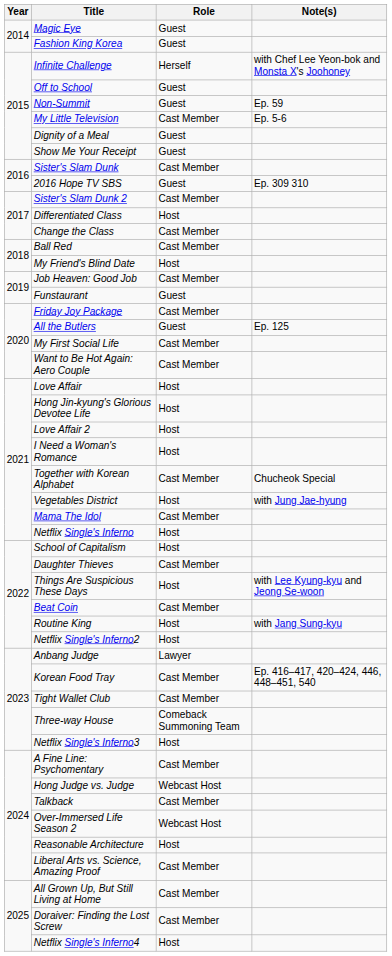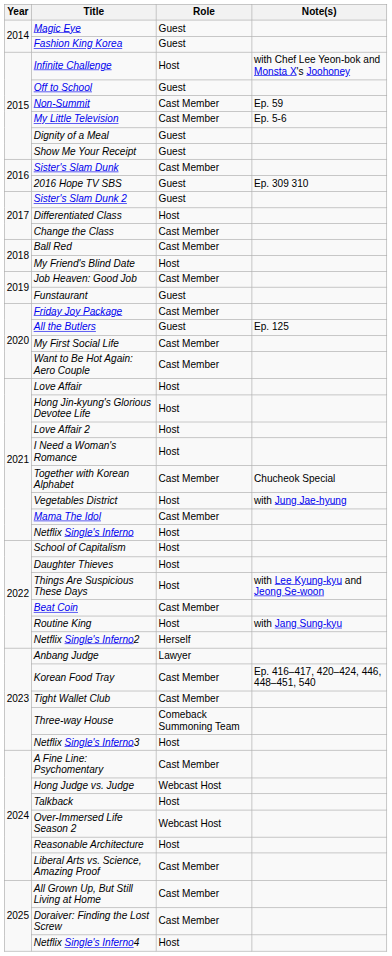 <table class="wikitable">
 <tr>
 <th>Year</th>
 <th>Title</th>
 <th>Role</th>
 <th>Note(s)</th>
 </tr>
 <tr>
 <td rowspan='2'>2014</td>
 <td><em><a href='#'>Magic Eye</a></em></td>
 <td>Guest</td>
 <td></td>
 </tr>
 <tr>
 <td><em><a href='#'>Fashion King Korea</a></em></td>
 <td>Guest</td>
 <td></td>
 </tr>
 <tr>
 <td rowspan='6'>2015</td>
 <td><em><a href='#'>Infinite Challenge</a></em></td>
-<td>Herself</td>
+<td>Host</td>
 <td>with Chef Lee Yeon-bok and <a href='#'>Monsta X</a>'s <a href='#'>Joohoney</a></td>
 </tr>
 <tr>
 <td><em><a href='#'>Off to School</a></em></td>
 <td>Guest</td>
 <td></td>
 </tr>
 <tr>
 <td><em><a href='#'>Non-Summit</a></em></td>
-<td>Guest</td>
+<td>Cast Member</td>
 <td>Ep. 59</td>
 </tr>
 <tr>
 <td><em><a href='#'>My Little Television</a></em></td>
 <td>Cast Member</td>
 <td>Ep. 5-6</td>
 </tr>
 <tr>
 <td><em>Dignity of a Meal</em></td>
 <td>Guest</td>
 <td></td>
 </tr>
 <tr>
 <td><em>Show Me Your Receipt</em></td>
 <td>Guest</td>
 <td></td>
 </tr>
 <tr>
 <td rowspan='2'>2016</td>
 <td><em><a href='#'>Sister's Slam Dunk</a></em></td>
 <td>Cast Member</td>
 <td></td>
 </tr>
 <tr>
 <td><em>2016 Hope TV SBS</em></td>
 <td>Guest</td>
 <td>Ep. 309 310</td>
 </tr>
 <tr>
 <td rowspan="3">2017</td>
 <td><em><a href='#'>Sister's Slam Dunk 2</a></em></td>
-<td>Cast Member</td>
+<td>Guest</td>
 <td></td>
 </tr>
 <tr>
 <td><em>Differentiated Class</em></td>
 <td>Host</td>
 <td></td>
 </tr>
 <tr>
 <td><em>Change the Class</em></td>
 <td>Cast Member</td>
 <td></td>
 </tr>
 <tr>
 <td rowspan="2">2018</td>
 <td><em>Ball Red</em></td>
 <td>Cast Member</td>
 <td></td>
 </tr>
 <tr>
 <td><em>My Friend's Blind Date</em></td>
 <td>Host</td>
 <td></td>
 </tr>
 <tr>
 <td rowspan="2">2019</td>
 <td><em>Job Heaven: Good Job</em></td>
 <td>Cast Member</td>
 <td></td>
 </tr>
 <tr>
 <td><em>Funstaurant</em></td>
 <td>Guest</td>
 <td></td>
 </tr>
 <tr>
 <td rowspan='4'>2020</td>
 <td><em><a href='#'>Friday Joy Package</a></em></td>
 <td>Cast Member</td>
 <td></td>
 </tr>
 <tr>
 <td><em><a href='#'>All the Butlers</a></em></td>
 <td>Guest</td>
 <td>Ep. 125</td>
 </tr>
 <tr>
 <td><em>My First Social Life</em></td>
 <td>Cast Member</td>
 <td></td>
 </tr>
 <tr>
 <td><em>Want to Be Hot Again: Aero Couple</em></td>
 <td>Cast Member</td>
 <td></td>
 </tr>
 <tr>
 <td rowspan="8">2021</td>
 <td><em>Love Affair</em></td>
 <td>Host</td>
 <td></td>
 </tr>
 <tr>
 <td><em>Hong Jin-kyung's Glorious Devotee Life</em></td>
 <td>Host</td>
 <td></td>
 </tr>
 <tr>
 <td><em>Love Affair 2</em></td>
 <td>Host</td>
 <td></td>
 </tr>
 <tr>
 <td><em>I Need a Woman's Romance</em></td>
 <td>Host</td>
 <td></td>
 </tr>
 <tr>
 <td><em>Together with Korean Alphabet</em> </td>
 <td>Cast Member</td>
 <td>Chucheok Special</td>
 </tr>
 <tr>
 <td><em>Vegetables District</em></td>
 <td>Host</td>
 <td>with <a href='#'>Jung Jae-hyung</a></td>
 </tr>
 <tr>
 <td><em><a href='#'>Mama The Idol</a></em></td>
 <td>Cast Member</td>
 <td></td>
 </tr>
 <tr>
 <td><em>Netflix <a href='#'>Single's Inferno</a></em></td>
 <td>Host</td>
 <td></td>
 </tr>
 <tr>
 <td rowspan="6">2022</td>
 <td><em>School of Capitalism</em></td>
 <td>Host</td>
 <td></td>
 </tr>
 <tr>
 <td><em>Daughter Thieves</em></td>
-<td>Cast Member</td>
+<td>Host</td>
 <td></td>
 </tr>
 <tr>
 <td><em>Things Are Suspicious These Days</em></td>
 <td>Host</td>
 <td>with <a href='#'>Lee Kyung-kyu</a> and <a href='#'>Jeong Se-woon</a></td>
 </tr>
 <tr>
 <td><em><a href='#'>Beat Coin</a></em></td>
 <td>Cast Member</td>
 <td></td>
 </tr>
 <tr>
 <td><em>Routine King</em></td>
 <td>Host</td>
 <td>with <a href='#'>Jang Sung-kyu</a></td>
 </tr>
 <tr>
 <td><em>Netflix <a href='#'>Single's Inferno</a>2</em></td>
-<td>Host</td>
+<td>Herself</td>
 <td></td>
 </tr>
 <tr>
 <td rowspan="5">2023</td>
 <td><em>Anbang Judge</em></td>
 <td>Lawyer</td>
 <td></td>
 </tr>
 <tr>
 <td><em>Korean Food Tray</em></td>
 <td>Cast Member</td>
 <td>Ep. 416–417, 420–424, 446, 448–451, 540</td>
 </tr>
 <tr>
 <td><em>Tight Wallet Club</em></td>
 <td>Cast Member</td>
 <td></td>
 </tr>
 <tr>
 <td><em>Three-way House</em></td>
 <td>Comeback Summoning Team</td>
 <td></td>
 </tr>
 <tr>
 <td><em>Netflix <a href='#'>Single's Inferno</a>3</em></td>
 <td>Host</td>
 <td></td>
 </tr>
 <tr>
 <td rowspan="6">2024</td>
 <td><em>A Fine Line: Psychomentary</em></td>
 <td>Cast Member</td>
 <td></td>
 </tr>
 <tr>
 <td><em>Hong Judge vs. Judge</em></td>
 <td>Webcast Host</td>
 <td></td>
 </tr>
 <tr>
 <td><em>Talkback</em></td>
-<td>Cast Member</td>
+<td>Host</td>
 <td></td>
 </tr>
 <tr>
 <td><em>Over-Immersed Life Season 2</em></td>
 <td>Webcast Host</td>
 <td></td>
 </tr>
 <tr>
 <td><em>Reasonable Architecture</em></td>
 <td>Host</td>
 <td></td>
 </tr>
 <tr>
 <td><em>Liberal Arts vs. Science, Amazing Proof</em></td>
 <td>Cast Member</td>
 <td></td>
 </tr>
 <tr>
 <td rowspan="3">2025</td>
 <td><em>All Grown Up, But Still Living at Home</em></td>
 <td>Cast Member</td>
 <td></td>
 </tr>
 <tr>
 <td><em>Doraiver: Finding the Lost Screw</em></td>
 <td>Cast Member</td>
 <td></td>
 </tr>
 <tr>
 <td><em>Netflix <a href='#'>Single's Inferno</a>4</em></td>
 <td>Host</td>
 <td></td>
 </tr>
 </table>
